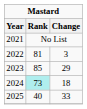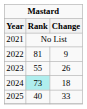 <table class="wikitable" style="font-size: 90%; text-align: center;">
 <tr>
 <td colspan="3"><strong>Mastard</strong></td>
 </tr>
 <tr>
 <th>Year</th>
 <th>Rank</th>
 <th>Change</th>
 </tr>
 <tr>
 <td>2021</td>
 <td colspan="2">No List</td>
 </tr>
 <tr>
 <td>2022</td>
 <td>81</td>
-<td> 3</td>
+<td> 9</td>
 </tr>
 <tr>
 <td>2023</td>
-<td>85</td>
-<td> 29</td>
+<td>55</td>
+<td> 26</td>
 </tr>
 <tr>
 <td>2024</td>
 <td style="background: paleturquoise;">73</td>
 <td> 18</td>
 </tr>
 <tr>
 <td>2025</td>
 <td>40</td>
 <td> 33</td>
 </tr>
 <tr>
 </tr>
 </table>
